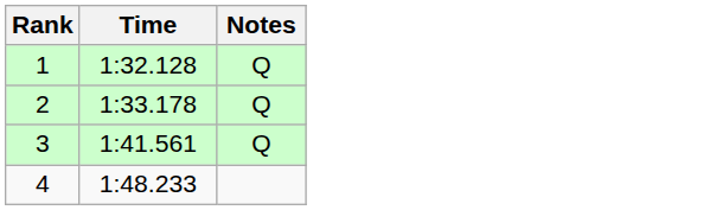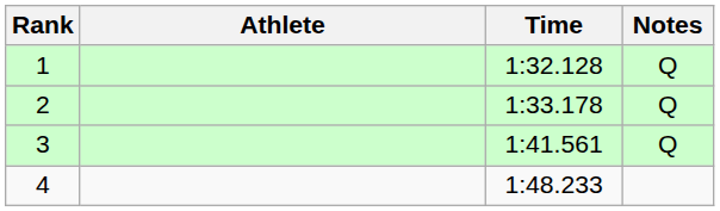 <table class=wikitable style="text-align:center">
 <tr>
 <th width=40>Rank</th>
+<th width=250>Athlete</th>
 <th width=80>Time</th>
 <th width=50>Notes</th>
 </tr>
 <tr bgcolor="ccffcc">
 <td>1</td>
+<td align=left></td>
 <td>1:32.128</td>
 <td>Q</td>
 </tr>
 <tr bgcolor="ccffcc">
 <td>2</td>
+<td align=left></td>
 <td>1:33.178</td>
 <td>Q</td>
 </tr>
 <tr bgcolor="ccffcc">
 <td>3</td>
+<td align=left></td>
 <td>1:41.561</td>
 <td>Q</td>
 </tr>
 <tr>
 <td>4</td>
+<td align=left></td>
 <td>1:48.233</td>
 <td></td>
 </tr>
 </table>
